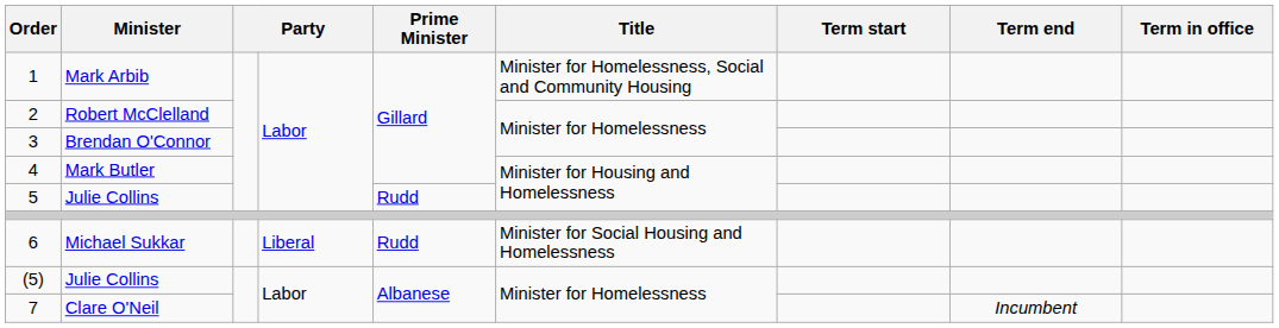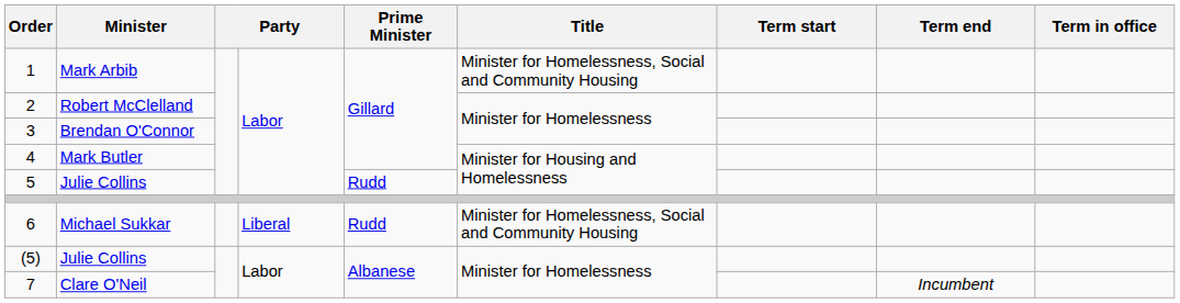 <table class="wikitable">
 <tr>
 <th width=5>Order</th>
 <th width=150>Minister</th>
 <th width=120 colspan=2>Party</th>
 <th width=105>Prime Minister</th>
 <th width=250>Title</th>
 <th width=150>Term start</th>
 <th width=150>Term end</th>
 <th width=130>Term in office</th>
 </tr>
 <tr>
 <td align=center>1</td>
 <td><a href='#'>Mark Arbib</a></td>
 <td rowspan=5 > </td>
 <td rowspan=5><a href='#'>Labor</a></td>
 <td rowspan=4><a href='#'>Gillard</a></td>
 <td>Minister for Homelessness, Social and Community Housing</td>
 <td align=center></td>
 <td align=center></td>
 <td align=right></td>
 </tr>
 <tr>
 <td align=center>2</td>
 <td><a href='#'>Robert McClelland</a></td>
 <td rowspan=2>Minister for Homelessness</td>
 <td align=center></td>
 <td align=center></td>
 <td align=right></td>
 </tr>
 <tr>
 <td align=center>3</td>
 <td><a href='#'>Brendan O'Connor</a></td>
 <td align=center></td>
 <td align=center></td>
 <td align=right></td>
 </tr>
 <tr>
 <td align=center>4</td>
 <td><a href='#'>Mark Butler</a></td>
 <td rowspan=2>Minister for Housing and Homelessness</td>
 <td align=center></td>
 <td align=center></td>
 <td align=right></td>
 </tr>
 <tr>
 <td align=center>5</td>
 <td><a href='#'>Julie Collins</a></td>
 <td><a href='#'>Rudd</a></td>
 <td align=center></td>
 <td align=center></td>
 <td align=right></td>
 </tr>
 <tr>
 <th colspan=9 style="background: #cccccc;"></th>
 </tr>
 <tr>
 <td align=center>6</td>
 <td><a href='#'>Michael Sukkar</a></td>
 <td> </td>
 <td><a href='#'>Liberal</a></td>
 <td><a href='#'>Rudd</a></td>
-<td>Minister for Social Housing and Homelessness</td>
+<td>Minister for Homelessness, Social and Community Housing</td>
 <td align=center></td>
 <td align=center></td>
 <td align=right><strong></strong></td>
 </tr>
 <tr>
 <td align=center>(5)</td>
 <td><a href='#'>Julie Collins</a></td>
 <td rowspan=2 > </td>
 <td rowspan=2>Labor</td>
 <td rowspan=2><a href='#'>Albanese</a></td>
 <td rowspan=2>Minister for Homelessness</td>
 <td align=center></td>
 <td align=center></td>
 <td align=right></td>
 </tr>
 <tr>
 <td align=center>7</td>
 <td><a href='#'>Clare O'Neil</a></td>
 <td align=center></td>
 <td align=center><em>Incumbent</em></td>
 <td align=right></td>
 </tr>
 </table>
